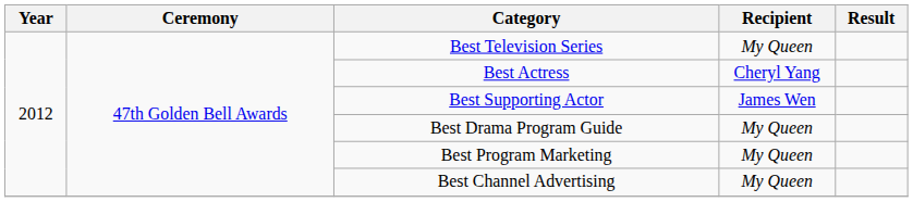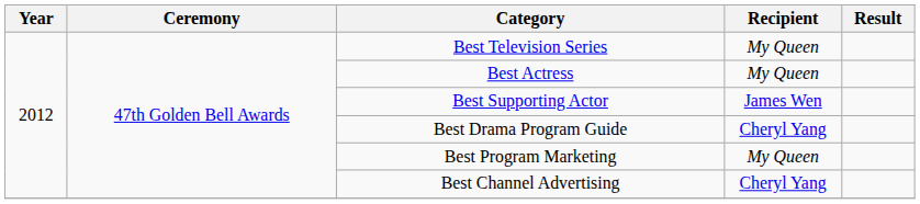 <table class="wikitable">
 <tr>
 <th style="width:50px;">Year</th>
 <th style="width:240px;">Ceremony</th>
 <th style="width:350px;">Category</th>
 <th style="width:100px;">Recipient</th>
 <th style="width:60px;">Result</th>
 </tr>
 <tr align="center">
 <td rowspan=6>2012</td>
 <td rowspan=6><a href='#'>47th Golden Bell Awards</a></td>
 <td><a href='#'>Best Television Series</a></td>
 <td><em>My Queen</em></td>
 <td></td>
 </tr>
 <tr align="center">
 <td><a href='#'>Best Actress</a></td>
-<td><a href='#'>Cheryl Yang</a></td>
+<td><em>My Queen</em></td>
 <td></td>
 </tr>
 <tr align="center">
 <td><a href='#'>Best Supporting Actor</a></td>
 <td><a href='#'>James Wen</a></td>
 <td></td>
 </tr>
 <tr align="center">
 <td>Best Drama Program Guide</td>
-<td><em>My Queen</em></td>
+<td><a href='#'>Cheryl Yang</a></td>
 <td></td>
 </tr>
 <tr align="center">
 <td>Best Program Marketing</td>
 <td><em>My Queen</em></td>
 <td></td>
 </tr>
 <tr align="center">
 <td>Best Channel Advertising</td>
-<td><em>My Queen</em></td>
+<td><a href='#'>Cheryl Yang</a></td>
 <td></td>
 </tr>
 <tr>
 </tr>
 </table>
